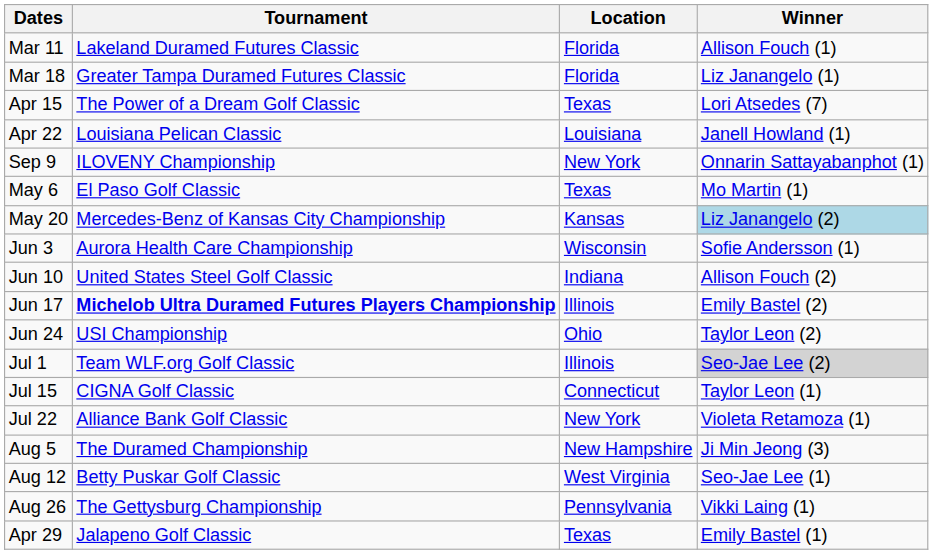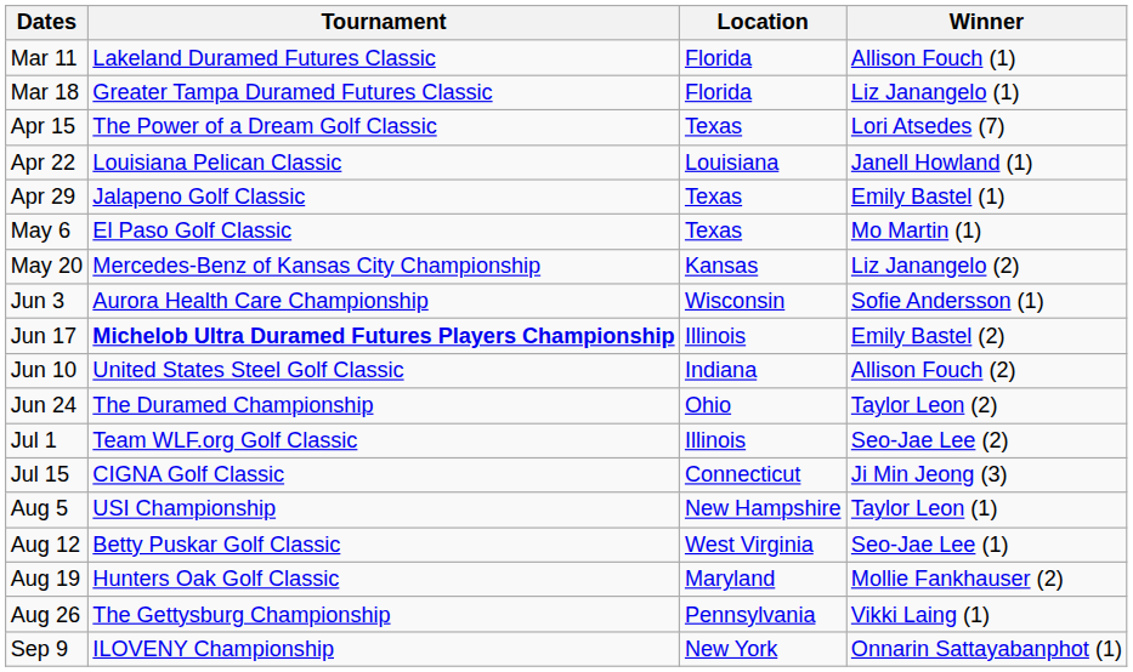 <table class="wikitable sortable">
 <tr>
 <th>Dates</th>
 <th>Tournament</th>
 <th>Location</th>
 <th>Winner</th>
 </tr>
 <tr>
 <td>Mar 11</td>
 <td><a href='#'>Lakeland Duramed Futures Classic</a></td>
 <td><a href='#'>Florida</a></td>
 <td> <a href='#'>Allison Fouch</a> (1)</td>
 </tr>
 <tr>
 <td>Mar 18</td>
 <td><a href='#'>Greater Tampa Duramed Futures Classic</a></td>
 <td><a href='#'>Florida</a></td>
 <td> <a href='#'>Liz Janangelo</a> (1)</td>
 </tr>
 <tr>
 <td>Apr 15</td>
 <td><a href='#'>The Power of a Dream Golf Classic</a></td>
 <td><a href='#'>Texas</a></td>
 <td> <a href='#'>Lori Atsedes</a> (7)</td>
 </tr>
 <tr>
 <td>Apr 22</td>
 <td><a href='#'>Louisiana Pelican Classic</a></td>
 <td><a href='#'>Louisiana</a></td>
 <td> <a href='#'>Janell Howland</a> (1)</td>
 </tr>
 <tr>
-<td>Sep 9</td>
-<td><a href='#'>ILOVENY Championship</a></td>
-<td><a href='#'>New York</a></td>
-<td>   <a href='#'>Onnarin Sattayabanphot</a> (1)</td>
+<td>Apr 29</td>
+<td><a href='#'>Jalapeno Golf Classic</a></td>
+<td><a href='#'>Texas</a></td>
+<td> <a href='#'>Emily Bastel</a> (1)</td>
 </tr>
 <tr>
 <td>May 6</td>
 <td><a href='#'>El Paso Golf Classic</a></td>
 <td><a href='#'>Texas</a></td>
 <td> <a href='#'>Mo Martin</a> (1)</td>
 </tr>
 <tr>
 <td>May 20</td>
 <td><a href='#'>Mercedes-Benz of Kansas City Championship</a></td>
 <td><a href='#'>Kansas</a></td>
-<td style="background: lightblue;"> <a href='#'>Liz Janangelo</a> (2)</td>
+<td> <a href='#'>Liz Janangelo</a> (2)</td>
 </tr>
 <tr>
 <td>Jun 3</td>
 <td><a href='#'>Aurora Health Care Championship</a></td>
 <td><a href='#'>Wisconsin</a></td>
 <td> <a href='#'>Sofie Andersson</a> (1)</td>
 </tr>
 <tr>
+<td>Jun 17</td>
+<td><strong><a href='#'>Michelob Ultra Duramed Futures Players Championship</a></strong></td>
+<td><a href='#'>Illinois</a></td>
+<td> <a href='#'>Emily Bastel</a> (2)</td>
+</tr>
+<tr>
 <td>Jun 10</td>
 <td><a href='#'>United States Steel Golf Classic</a></td>
 <td><a href='#'>Indiana</a></td>
 <td> <a href='#'>Allison Fouch</a> (2)</td>
 </tr>
 <tr>
-<td>Jun 17</td>
-<td><strong><a href='#'>Michelob Ultra Duramed Futures Players Championship</a></strong></td>
-<td><a href='#'>Illinois</a></td>
-<td> <a href='#'>Emily Bastel</a> (2)</td>
-</tr>
-<tr>
 <td>Jun 24</td>
-<td><a href='#'>USI Championship</a></td>
+<td><a href='#'>The Duramed Championship</a></td>
 <td><a href='#'>Ohio</a></td>
 <td> <a href='#'>Taylor Leon</a> (2)</td>
 </tr>
 <tr>
 <td>Jul 1</td>
 <td><a href='#'>Team WLF.org Golf Classic</a></td>
 <td><a href='#'>Illinois</a></td>
-<td style="background: lightgrey;"> <a href='#'>Seo-Jae Lee</a> (2)</td>
+<td> <a href='#'>Seo-Jae Lee</a> (2)</td>
 </tr>
 <tr>
 <td>Jul 15</td>
 <td><a href='#'>CIGNA Golf Classic</a></td>
 <td><a href='#'>Connecticut</a></td>
-<td> <a href='#'>Taylor Leon</a> (1)</td>
-</tr>
-<tr>
-<td>Jul 22</td>
-<td><a href='#'>Alliance Bank Golf Classic</a></td>
-<td><a href='#'>New York</a></td>
-<td> <a href='#'>Violeta Retamoza</a> (1)</td>
+<td> <a href='#'>Ji Min Jeong</a> (3)</td>
 </tr>
 <tr>
 <td>Aug 5</td>
-<td><a href='#'>The Duramed Championship</a></td>
+<td><a href='#'>USI Championship</a></td>
 <td><a href='#'>New Hampshire</a></td>
-<td> <a href='#'>Ji Min Jeong</a> (3)</td>
+<td> <a href='#'>Taylor Leon</a> (1)</td>
 </tr>
 <tr>
 <td>Aug 12</td>
 <td><a href='#'>Betty Puskar Golf Classic</a></td>
 <td><a href='#'>West Virginia</a></td>
 <td> <a href='#'>Seo-Jae Lee</a> (1)</td>
 </tr>
 <tr>
+<td>Aug 19</td>
+<td><a href='#'>Hunters Oak Golf Classic</a></td>
+<td><a href='#'>Maryland</a></td>
+<td> <a href='#'>Mollie Fankhauser</a> (2)</td>
+</tr>
+<tr>
 <td>Aug 26</td>
 <td><a href='#'>The Gettysburg Championship</a></td>
 <td><a href='#'>Pennsylvania</a></td>
 <td> <a href='#'>Vikki Laing</a> (1)</td>
 </tr>
 <tr>
-<td>Apr 29</td>
-<td><a href='#'>Jalapeno Golf Classic</a></td>
-<td><a href='#'>Texas</a></td>
-<td> <a href='#'>Emily Bastel</a> (1)</td>
+<td>Sep 9</td>
+<td><a href='#'>ILOVENY Championship</a></td>
+<td><a href='#'>New York</a></td>
+<td>   <a href='#'>Onnarin Sattayabanphot</a> (1)</td>
 </tr>
 </table>
